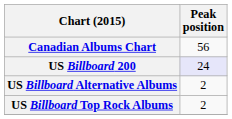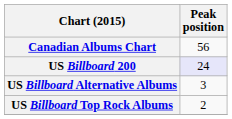 <table class="wikitable sortable plainrowheaders" style="text-align:center">
 <tr>
 <th>Chart (2015)</th>
 <th>Peak<br>position</th>
 </tr>
 <tr>
 <th scope="row"><a href='#'>Canadian Albums Chart</a></th>
 <td>56</td>
 </tr>
 <tr>
 <th scope="row">US <a href='#'><em>Billboard</em> 200</a></th>
 <td style="background: lavender;">24</td>
 </tr>
 <tr>
 <th scope="row">US <a href='#'><em>Billboard</em> Alternative Albums</a></th>
-<td>2</td>
+<td>3</td>
 </tr>
 <tr>
 <th scope="row">US <a href='#'><em>Billboard</em> Top Rock Albums</a></th>
 <td>2</td>
 </tr>
 <tr>
 </tr>
 </table>
